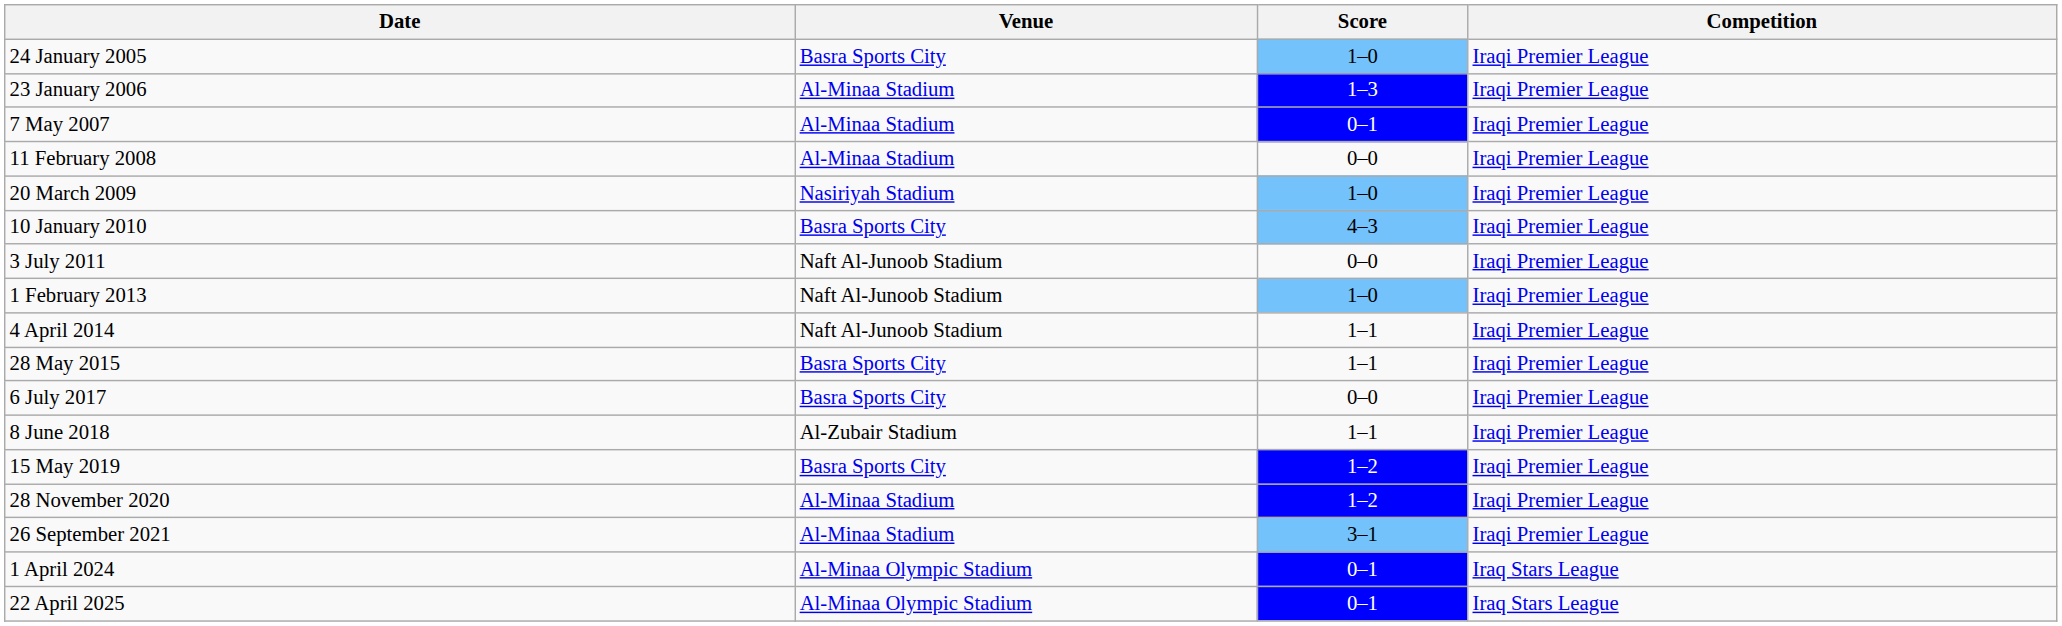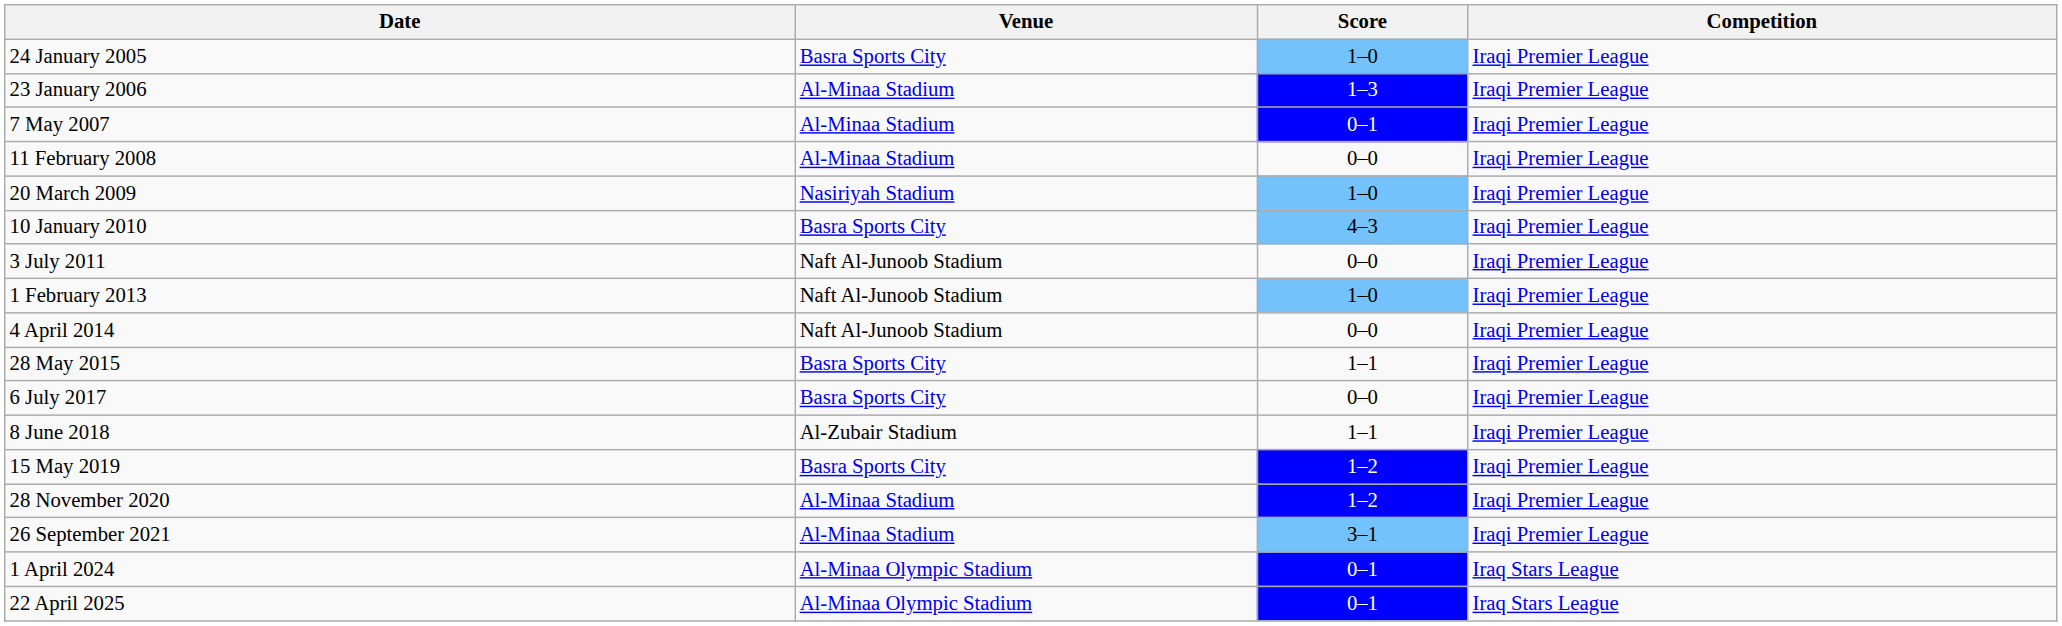 <table class="wikitable" style="font-size:90%" width=90%;>
 <tr>
 <th width=150>Date</th>
 <th width=85>Venue</th>
 <th width=35>Score</th>
 <th width=110>Competition</th>
 </tr>
 <tr>
 <td>24 January 2005</td>
 <td><a href='#'>Basra Sports City</a></td>
 <td align="center" style="background:#73C2FB">1–0</td>
 <td><a href='#'>Iraqi Premier League</a></td>
 </tr>
 <tr>
 <td>23 January 2006</td>
 <td><a href='#'>Al-Minaa Stadium</a></td>
 <td align="center" style="background-color: blue; color: white">1–3</td>
 <td><a href='#'>Iraqi Premier League</a></td>
 </tr>
 <tr>
 <td>7 May 2007</td>
 <td><a href='#'>Al-Minaa Stadium</a></td>
 <td align="center" style="background-color: blue; color: white">0–1</td>
 <td><a href='#'>Iraqi Premier League</a></td>
 </tr>
 <tr>
 <td>11 February 2008</td>
 <td><a href='#'>Al-Minaa Stadium</a></td>
 <td align="center">0–0</td>
 <td><a href='#'>Iraqi Premier League</a></td>
 </tr>
 <tr>
 <td>20 March 2009</td>
 <td><a href='#'>Nasiriyah Stadium</a></td>
 <td align="center" style="background:#73C2FB">1–0</td>
 <td><a href='#'>Iraqi Premier League</a></td>
 </tr>
 <tr>
 <td>10 January 2010</td>
 <td><a href='#'>Basra Sports City</a></td>
 <td align="center" style="background:#73C2FB">4–3</td>
 <td><a href='#'>Iraqi Premier League</a></td>
 </tr>
 <tr>
 <td>3 July 2011</td>
 <td>Naft Al-Junoob Stadium</td>
 <td align="center">0–0</td>
 <td><a href='#'>Iraqi Premier League</a></td>
 </tr>
 <tr>
 <td>1 February 2013</td>
 <td>Naft Al-Junoob Stadium</td>
 <td align="center" style="background:#73C2FB">1–0</td>
 <td><a href='#'>Iraqi Premier League</a></td>
 </tr>
 <tr>
 <td>4 April 2014</td>
 <td>Naft Al-Junoob Stadium</td>
-<td align="center">1–1</td>
+<td align="center">0–0</td>
 <td><a href='#'>Iraqi Premier League</a></td>
 </tr>
 <tr>
 <td>28 May 2015</td>
 <td><a href='#'>Basra Sports City</a></td>
 <td align="center">1–1</td>
 <td><a href='#'>Iraqi Premier League</a></td>
 </tr>
 <tr>
 <td>6 July 2017</td>
 <td><a href='#'>Basra Sports City</a></td>
 <td align="center">0–0</td>
 <td><a href='#'>Iraqi Premier League</a></td>
 </tr>
 <tr>
 <td>8 June 2018</td>
 <td>Al-Zubair Stadium</td>
 <td align="center">1–1</td>
 <td><a href='#'>Iraqi Premier League</a></td>
 </tr>
 <tr>
 <td>15 May 2019</td>
 <td><a href='#'>Basra Sports City</a></td>
 <td align="center" style="background-color: blue; color: white">1–2</td>
 <td><a href='#'>Iraqi Premier League</a></td>
 </tr>
 <tr>
 <td>28 November 2020</td>
 <td><a href='#'>Al-Minaa Stadium</a></td>
 <td align="center" style="background-color: blue; color: white">1–2</td>
 <td><a href='#'>Iraqi Premier League</a></td>
 </tr>
 <tr>
 <td>26 September 2021</td>
 <td><a href='#'>Al-Minaa Stadium</a></td>
 <td align="center" style="background:#73C2FB">3–1</td>
 <td><a href='#'>Iraqi Premier League</a></td>
 </tr>
 <tr>
 <td>1 April 2024</td>
 <td><a href='#'>Al-Minaa Olympic Stadium</a></td>
 <td align="center" style="background-color: blue; color: white">0–1</td>
 <td><a href='#'>Iraq Stars League</a></td>
 </tr>
 <tr>
 <td>22 April 2025</td>
 <td><a href='#'>Al-Minaa Olympic Stadium</a></td>
 <td align="center" style="background-color: blue; color: white">0–1</td>
 <td><a href='#'>Iraq Stars League</a></td>
 </tr>
 </table>
